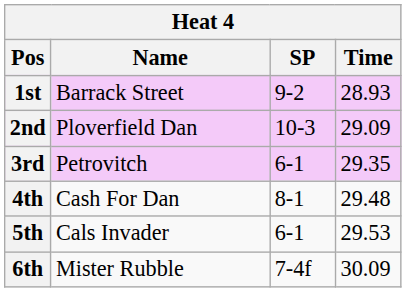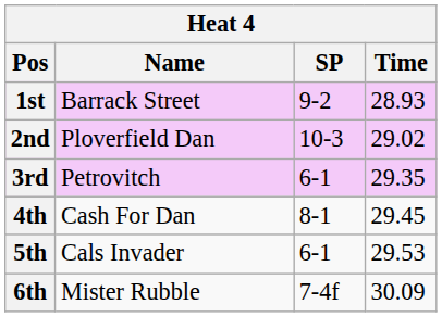 <table class="wikitable">
 <tr>
 <th colspan="6">Heat 4</th>
 </tr>
 <tr>
 <th width=20>Pos</th>
 <th width=150>Name</th>
 <th width=40>SP</th>
 <th width=40>Time</th>
 </tr>
 <tr style="background: #f4caf9;">
 <th>1st</th>
 <td>Barrack Street</td>
 <td>9-2</td>
 <td>28.93</td>
 </tr>
 <tr style="background: #f4caf9;">
 <th>2nd</th>
 <td>Ploverfield Dan</td>
 <td>10-3</td>
-<td>29.09</td>
+<td>29.02</td>
 </tr>
 <tr style="background: #f4caf9;">
 <th>3rd</th>
 <td>Petrovitch</td>
 <td>6-1</td>
 <td>29.35</td>
 </tr>
 <tr>
 <th>4th</th>
 <td>Cash For Dan</td>
 <td>8-1</td>
-<td>29.48</td>
+<td>29.45</td>
 </tr>
 <tr>
 <th>5th</th>
 <td>Cals Invader</td>
 <td>6-1</td>
 <td>29.53</td>
 </tr>
 <tr>
 <th>6th</th>
 <td>Mister Rubble</td>
 <td>7-4f</td>
 <td>30.09</td>
 </tr>
 </table>
